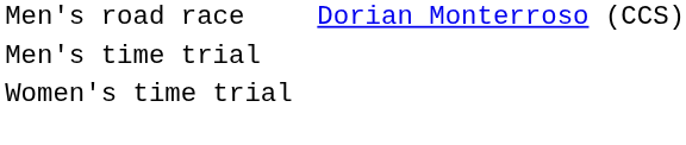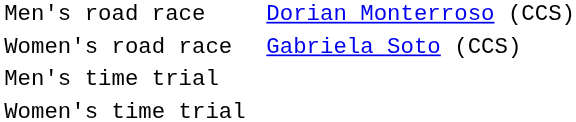 <table>
 <tr>
 <td style="white-space: nowrap;">Men's road race</td>
 <td></td>
 <td></td>
 <td><a href='#'>Dorian Monterroso</a> (CCS)</td>
+</tr>
+<tr>
+<td style="white-space: nowrap;">Women's road race</td>
+<td></td>
+<td></td>
+<td><a href='#'>Gabriela Soto</a> (CCS)</td>
 </tr>
 <tr>
 <td style="white-space: nowrap;">Men's time trial</td>
 <td></td>
 <td></td>
 <td></td>
 </tr>
 <tr>
 <td style="white-space: nowrap;">Women's time trial</td>
 <td></td>
 <td></td>
 <td></td>
 </tr>
 </table>
